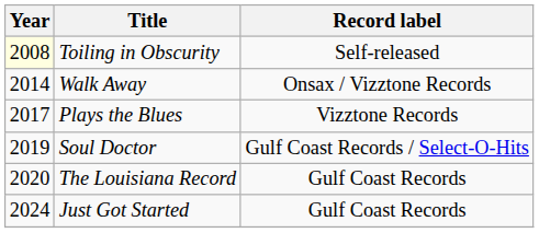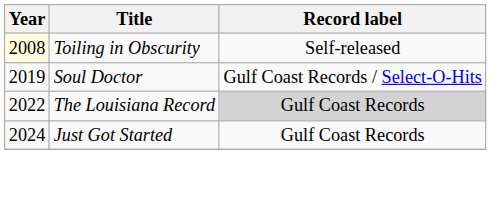 <table class="wikitable sortable">
 <tr>
 <th>Year</th>
 <th>Title</th>
 <th>Record label</th>
 </tr>
 <tr>
 <td style="background: lightyellow;">2008</td>
 <td><em>Toiling in Obscurity</em></td>
 <td style="text-align:center;">Self-released</td>
 </tr>
 <tr>
-<td>2014</td>
-<td><em>Walk Away</em></td>
-<td style="text-align:center;">Onsax / Vizztone Records</td>
-</tr>
-<tr>
-<td>2017</td>
-<td><em>Plays the Blues</em></td>
-<td style="text-align:center;">Vizztone Records</td>
-</tr>
-<tr>
 <td>2019</td>
 <td><em>Soul Doctor</em></td>
 <td style="text-align:center;">Gulf Coast Records / <a href='#'>Select-O-Hits</a></td>
 </tr>
 <tr>
-<td>2020</td>
+<td>2022</td>
 <td><em>The Louisiana Record</em></td>
-<td style="text-align:center;">Gulf Coast Records</td>
+<td style="background: lightgrey; text-align:center;">Gulf Coast Records</td>
 </tr>
 <tr>
 <td>2024</td>
 <td><em>Just Got Started</em></td>
 <td style="text-align:center;">Gulf Coast Records</td>
 </tr>
 <tr>
 </tr>
 </table>
